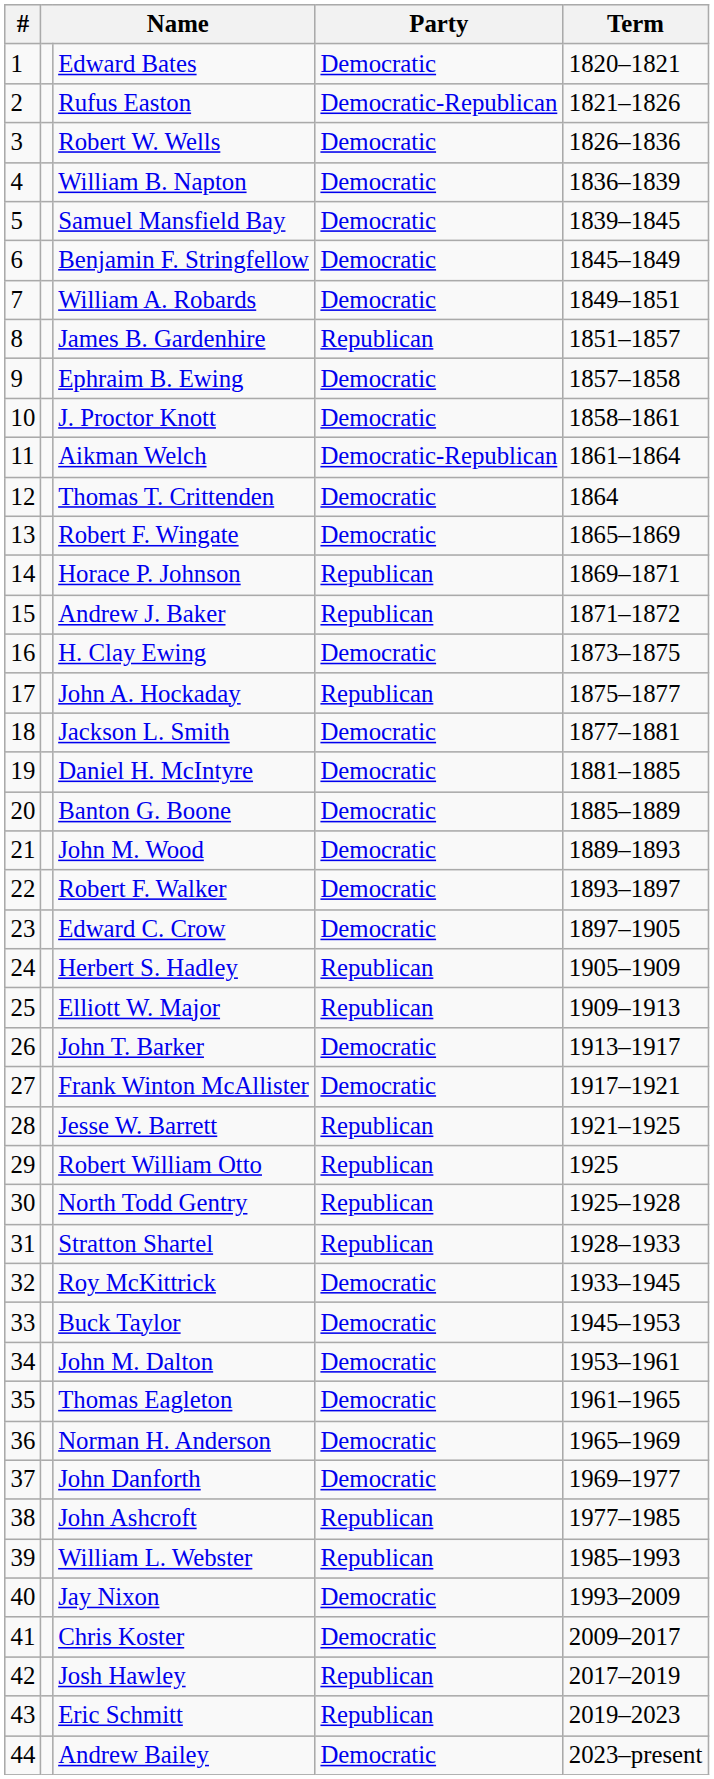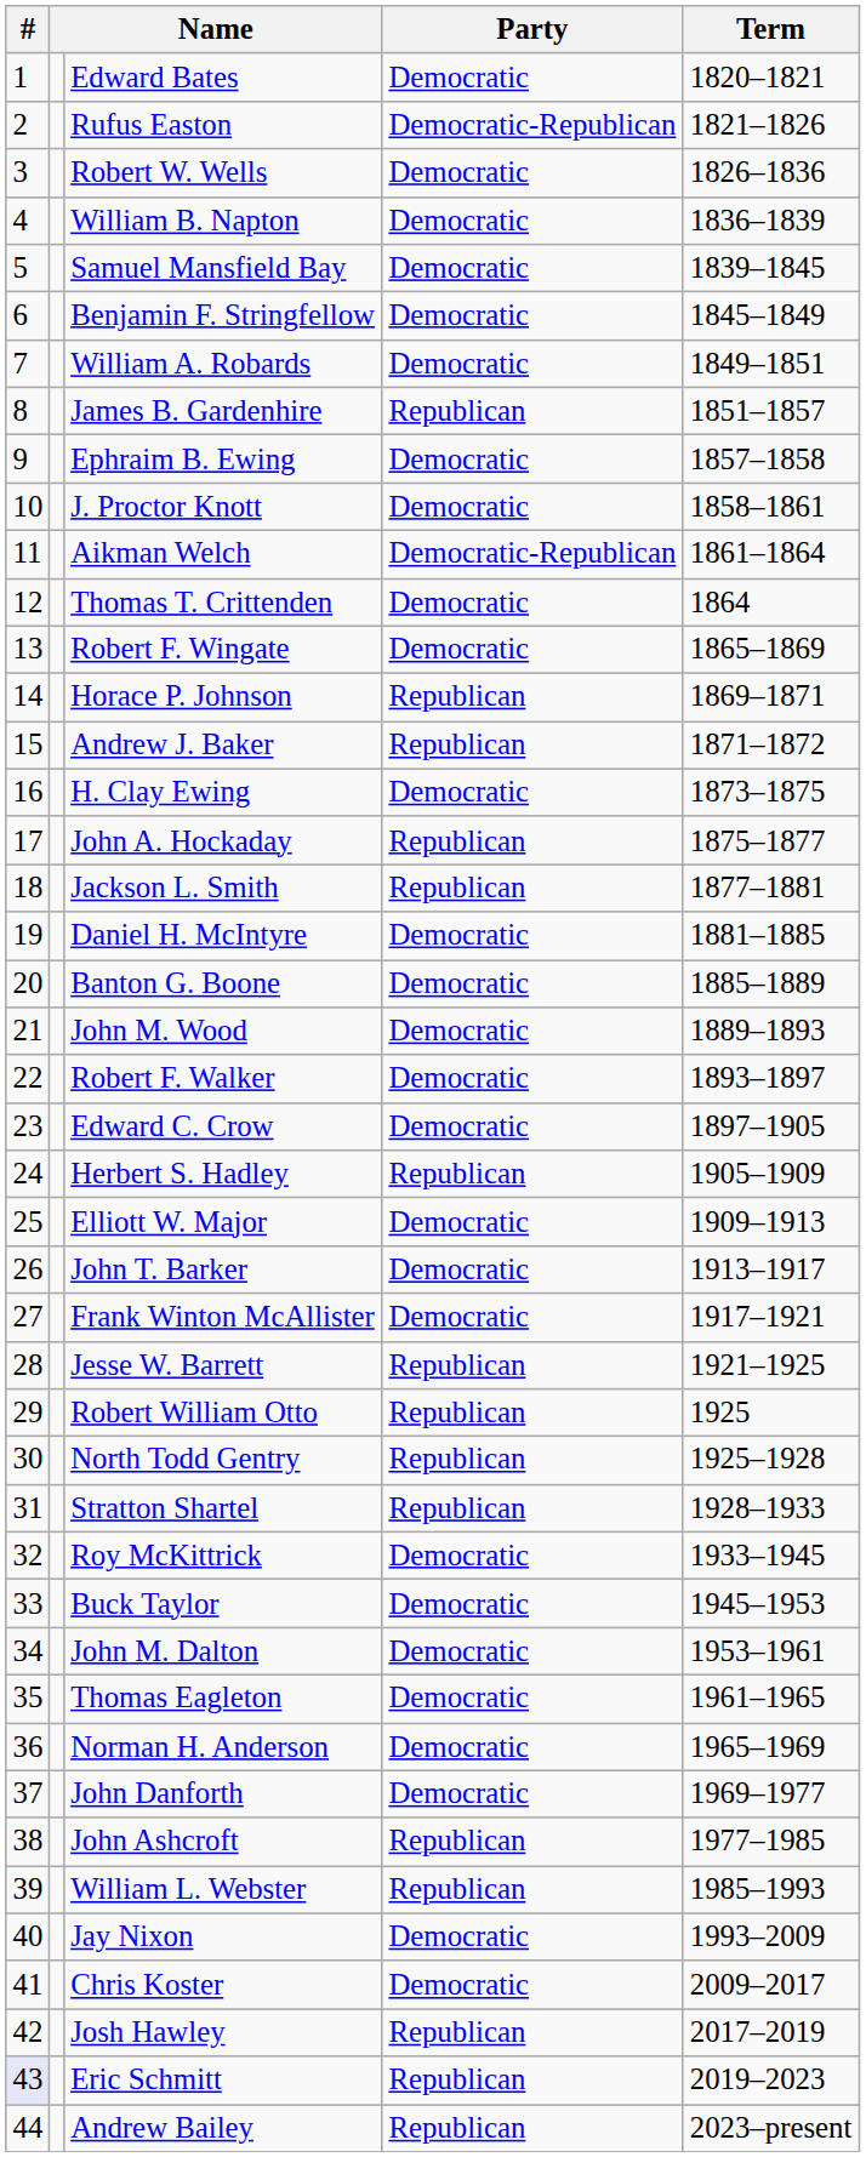 <table class=wikitable>
 <tr>
 <th>#</th>
 <th colspan=2>Name</th>
 <th>Party</th>
 <th>Term</th>
 </tr>
 <tr>
 <td>1</td>
 <td></td>
 <td><a href='#'>Edward Bates</a></td>
 <td><a href='#'>Democratic</a></td>
 <td>1820–1821</td>
 </tr>
 <tr>
 <td>2</td>
 <td></td>
 <td><a href='#'>Rufus Easton</a></td>
 <td><a href='#'>Democratic-Republican</a></td>
 <td>1821–1826</td>
 </tr>
 <tr>
 <td>3</td>
 <td></td>
 <td><a href='#'>Robert W. Wells</a></td>
 <td><a href='#'>Democratic</a></td>
 <td>1826–1836</td>
 </tr>
 <tr>
 <td>4</td>
 <td></td>
 <td><a href='#'>William B. Napton</a></td>
 <td><a href='#'>Democratic</a></td>
 <td>1836–1839</td>
 </tr>
 <tr>
 <td>5</td>
 <td></td>
 <td><a href='#'>Samuel Mansfield Bay</a></td>
 <td><a href='#'>Democratic</a></td>
 <td>1839–1845</td>
 </tr>
 <tr>
 <td>6</td>
 <td></td>
 <td><a href='#'>Benjamin F. Stringfellow</a></td>
 <td><a href='#'>Democratic</a></td>
 <td>1845–1849</td>
 </tr>
 <tr>
 <td>7</td>
 <td></td>
 <td><a href='#'>William A. Robards</a></td>
 <td><a href='#'>Democratic</a></td>
 <td>1849–1851</td>
 </tr>
 <tr>
 <td>8</td>
 <td></td>
 <td><a href='#'>James B. Gardenhire</a></td>
 <td><a href='#'>Republican</a></td>
 <td>1851–1857</td>
 </tr>
 <tr>
 <td>9</td>
 <td></td>
 <td><a href='#'>Ephraim B. Ewing</a></td>
 <td><a href='#'>Democratic</a></td>
 <td>1857–1858</td>
 </tr>
 <tr>
 <td>10</td>
 <td></td>
 <td><a href='#'>J. Proctor Knott</a></td>
 <td><a href='#'>Democratic</a></td>
 <td>1858–1861</td>
 </tr>
 <tr>
 <td>11</td>
 <td></td>
 <td><a href='#'>Aikman Welch</a></td>
 <td><a href='#'>Democratic-Republican</a></td>
 <td>1861–1864</td>
 </tr>
 <tr>
 <td>12</td>
 <td></td>
 <td><a href='#'>Thomas T. Crittenden</a></td>
 <td><a href='#'>Democratic</a></td>
 <td>1864</td>
 </tr>
 <tr>
 <td>13</td>
 <td></td>
 <td><a href='#'>Robert F. Wingate</a></td>
 <td><a href='#'>Democratic</a></td>
 <td>1865–1869</td>
 </tr>
 <tr>
 <td>14</td>
 <td></td>
 <td><a href='#'>Horace P. Johnson</a></td>
 <td><a href='#'>Republican</a></td>
 <td>1869–1871</td>
 </tr>
 <tr>
 <td>15</td>
 <td></td>
 <td><a href='#'>Andrew J. Baker</a></td>
 <td><a href='#'>Republican</a></td>
 <td>1871–1872</td>
 </tr>
 <tr>
 <td>16</td>
 <td></td>
 <td><a href='#'>H. Clay Ewing</a></td>
 <td><a href='#'>Democratic</a></td>
 <td>1873–1875</td>
 </tr>
 <tr>
 <td>17</td>
 <td></td>
 <td><a href='#'>John A. Hockaday</a></td>
 <td><a href='#'>Republican</a></td>
 <td>1875–1877</td>
 </tr>
 <tr>
 <td>18</td>
 <td></td>
 <td><a href='#'>Jackson L. Smith</a></td>
-<td><a href='#'>Democratic</a></td>
+<td><a href='#'>Republican</a></td>
 <td>1877–1881</td>
 </tr>
 <tr>
 <td>19</td>
 <td></td>
 <td><a href='#'>Daniel H. McIntyre</a></td>
 <td><a href='#'>Democratic</a></td>
 <td>1881–1885</td>
 </tr>
 <tr>
 <td>20</td>
 <td></td>
 <td><a href='#'>Banton G. Boone</a></td>
 <td><a href='#'>Democratic</a></td>
 <td>1885–1889</td>
 </tr>
 <tr>
 <td>21</td>
 <td></td>
 <td><a href='#'>John M. Wood</a></td>
 <td><a href='#'>Democratic</a></td>
 <td>1889–1893</td>
 </tr>
 <tr>
 <td>22</td>
 <td></td>
 <td><a href='#'>Robert F. Walker</a></td>
 <td><a href='#'>Democratic</a></td>
 <td>1893–1897</td>
 </tr>
 <tr>
 <td>23</td>
 <td></td>
 <td><a href='#'>Edward C. Crow</a></td>
 <td><a href='#'>Democratic</a></td>
 <td>1897–1905</td>
 </tr>
 <tr>
 <td>24</td>
 <td></td>
 <td><a href='#'>Herbert S. Hadley</a></td>
 <td><a href='#'>Republican</a></td>
 <td>1905–1909</td>
 </tr>
 <tr>
 <td>25</td>
 <td></td>
 <td><a href='#'>Elliott W. Major</a></td>
-<td><a href='#'>Republican</a></td>
+<td><a href='#'>Democratic</a></td>
 <td>1909–1913</td>
 </tr>
 <tr>
 <td>26</td>
 <td></td>
 <td><a href='#'>John T. Barker</a></td>
 <td><a href='#'>Democratic</a></td>
 <td>1913–1917</td>
 </tr>
 <tr>
 <td>27</td>
 <td></td>
 <td><a href='#'>Frank Winton McAllister</a></td>
 <td><a href='#'>Democratic</a></td>
 <td>1917–1921</td>
 </tr>
 <tr>
 <td>28</td>
 <td></td>
 <td><a href='#'>Jesse W. Barrett</a></td>
 <td><a href='#'>Republican</a></td>
 <td>1921–1925</td>
 </tr>
 <tr>
 <td>29</td>
 <td></td>
 <td><a href='#'>Robert William Otto</a></td>
 <td><a href='#'>Republican</a></td>
 <td>1925</td>
 </tr>
 <tr>
 <td>30</td>
 <td></td>
 <td><a href='#'>North Todd Gentry</a></td>
 <td><a href='#'>Republican</a></td>
 <td>1925–1928</td>
 </tr>
 <tr>
 <td>31</td>
 <td></td>
 <td><a href='#'>Stratton Shartel</a></td>
 <td><a href='#'>Republican</a></td>
 <td>1928–1933</td>
 </tr>
 <tr>
 <td>32</td>
 <td></td>
 <td><a href='#'>Roy McKittrick</a></td>
 <td><a href='#'>Democratic</a></td>
 <td>1933–1945</td>
 </tr>
 <tr>
 <td>33</td>
 <td></td>
 <td><a href='#'>Buck Taylor</a></td>
 <td><a href='#'>Democratic</a></td>
 <td>1945–1953</td>
 </tr>
 <tr>
 <td>34</td>
 <td></td>
 <td><a href='#'>John M. Dalton</a></td>
 <td><a href='#'>Democratic</a></td>
 <td>1953–1961</td>
 </tr>
 <tr>
 <td>35</td>
 <td></td>
 <td><a href='#'>Thomas Eagleton</a></td>
 <td><a href='#'>Democratic</a></td>
 <td>1961–1965</td>
 </tr>
 <tr>
 <td>36</td>
 <td></td>
 <td><a href='#'>Norman H. Anderson</a></td>
 <td><a href='#'>Democratic</a></td>
 <td>1965–1969</td>
 </tr>
 <tr>
 <td>37</td>
 <td></td>
 <td><a href='#'>John Danforth</a></td>
 <td><a href='#'>Democratic</a></td>
 <td>1969–1977</td>
 </tr>
 <tr>
 <td>38</td>
 <td></td>
 <td><a href='#'>John Ashcroft</a></td>
 <td><a href='#'>Republican</a></td>
 <td>1977–1985</td>
 </tr>
 <tr>
 <td>39</td>
 <td></td>
 <td><a href='#'>William L. Webster</a></td>
 <td><a href='#'>Republican</a></td>
 <td>1985–1993</td>
 </tr>
 <tr>
 <td>40</td>
 <td></td>
 <td><a href='#'>Jay Nixon</a></td>
 <td><a href='#'>Democratic</a></td>
 <td>1993–2009</td>
 </tr>
 <tr>
 <td>41</td>
 <td></td>
 <td><a href='#'>Chris Koster</a></td>
 <td><a href='#'>Democratic</a></td>
 <td>2009–2017</td>
 </tr>
 <tr>
 <td>42</td>
 <td></td>
 <td><a href='#'>Josh Hawley</a></td>
 <td><a href='#'>Republican</a></td>
 <td>2017–2019</td>
 </tr>
 <tr>
-<td>43</td>
+<td style="background: lavender;">43</td>
 <td></td>
 <td><a href='#'>Eric Schmitt</a></td>
 <td><a href='#'>Republican</a></td>
 <td>2019–2023</td>
 </tr>
 <tr>
 <td>44</td>
 <td></td>
 <td><a href='#'>Andrew Bailey</a></td>
-<td><a href='#'>Democratic</a></td>
+<td><a href='#'>Republican</a></td>
 <td>2023–present</td>
 </tr>
 </table>
